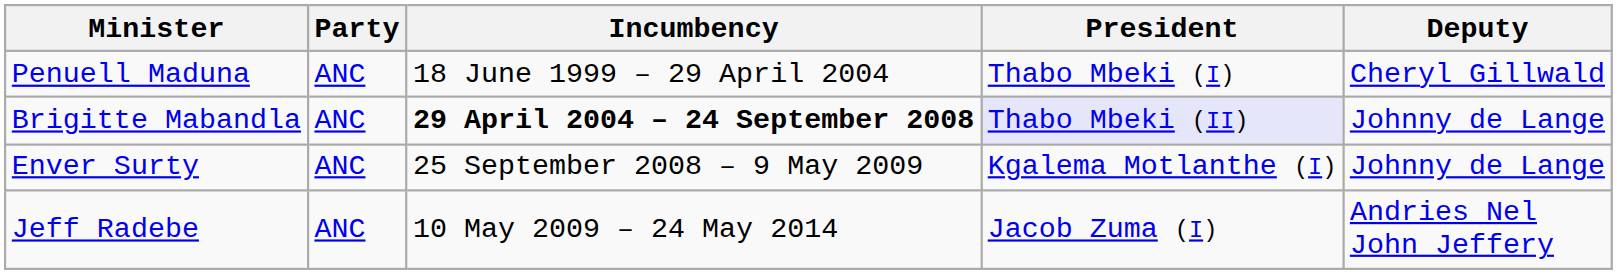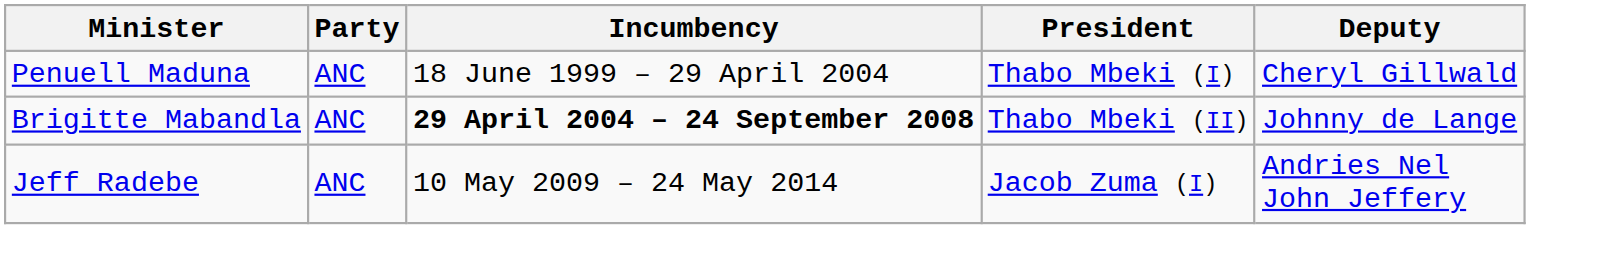 <table class="wikitable">
 <tr>
 <th>Minister</th>
 <th>Party</th>
 <th>Incumbency</th>
 <th>President</th>
 <th>Deputy</th>
 </tr>
 <tr>
 <td><a href='#'>Penuell Maduna</a></td>
 <td><a href='#'>ANC</a></td>
 <td>18 June 1999 – 29 April 2004</td>
 <td><a href='#'>Thabo Mbeki</a> <small>(<a href='#'>I</a>)</small></td>
 <td><a href='#'>Cheryl Gillwald</a></td>
 </tr>
 <tr>
 <td><a href='#'>Brigitte Mabandla</a></td>
 <td><a href='#'>ANC</a></td>
 <td><strong>29 April 2004 – 24 September 2008</strong></td>
-<td style="background: lavender;"><a href='#'>Thabo Mbeki</a> <small>(<a href='#'>II</a>)</small></td>
-<td><a href='#'>Johnny de Lange</a></td>
-</tr>
-<tr>
-<td><a href='#'>Enver Surty</a></td>
-<td><a href='#'>ANC</a></td>
-<td>25 September 2008 – 9 May 2009</td>
-<td><a href='#'>Kgalema Motlanthe</a> <small>(<a href='#'>I</a>)</small></td>
+<td><a href='#'>Thabo Mbeki</a> <small>(<a href='#'>II</a>)</small></td>
 <td><a href='#'>Johnny de Lange</a></td>
 </tr>
 <tr>
 <td><a href='#'>Jeff Radebe</a></td>
 <td><a href='#'>ANC</a></td>
 <td>10 May 2009 – 24 May 2014</td>
 <td><a href='#'>Jacob Zuma</a> <small>(<a href='#'>I</a>)</small></td>
 <td><a href='#'>Andries Nel</a><br><a href='#'>John Jeffery</a></td>
 </tr>
 </table>
